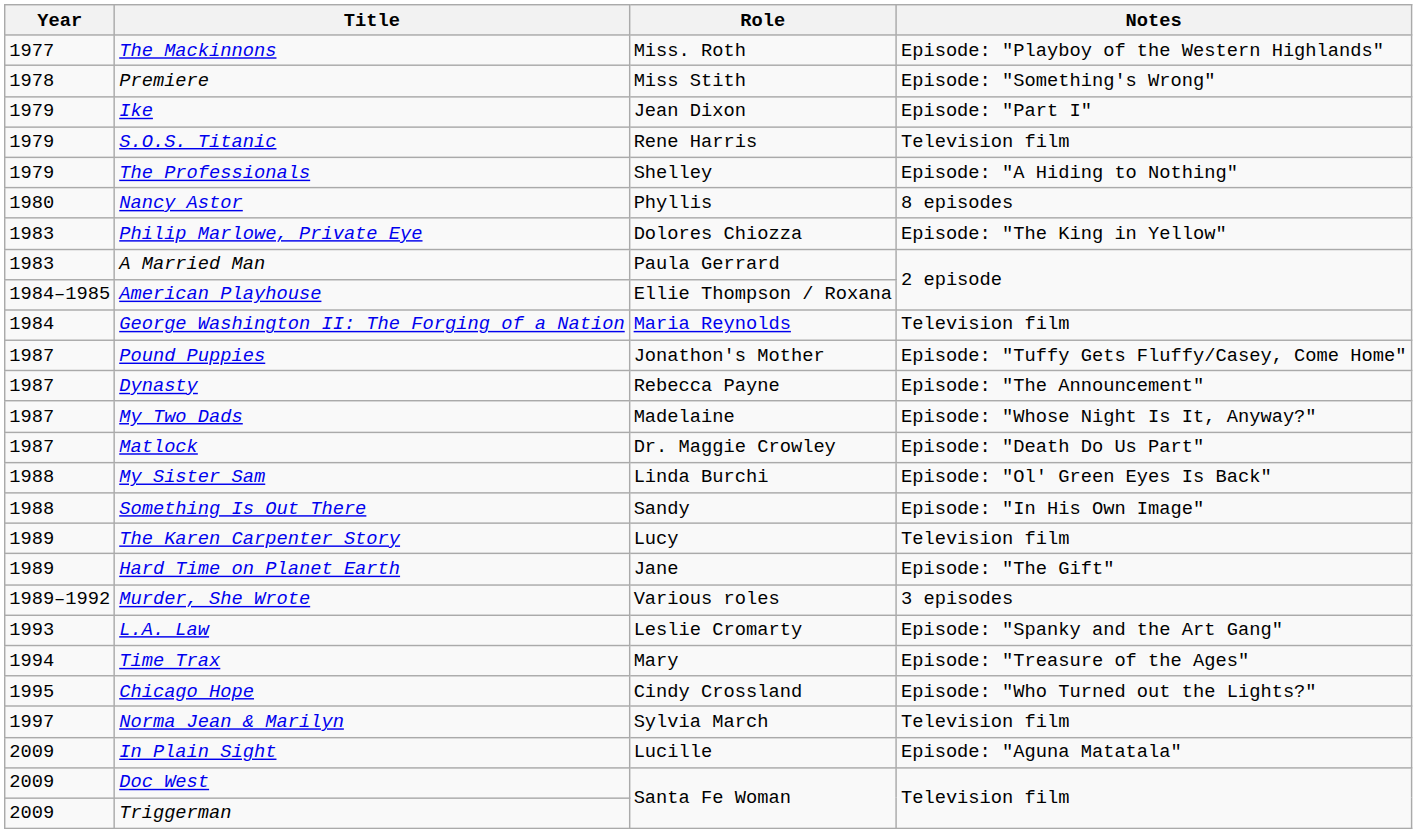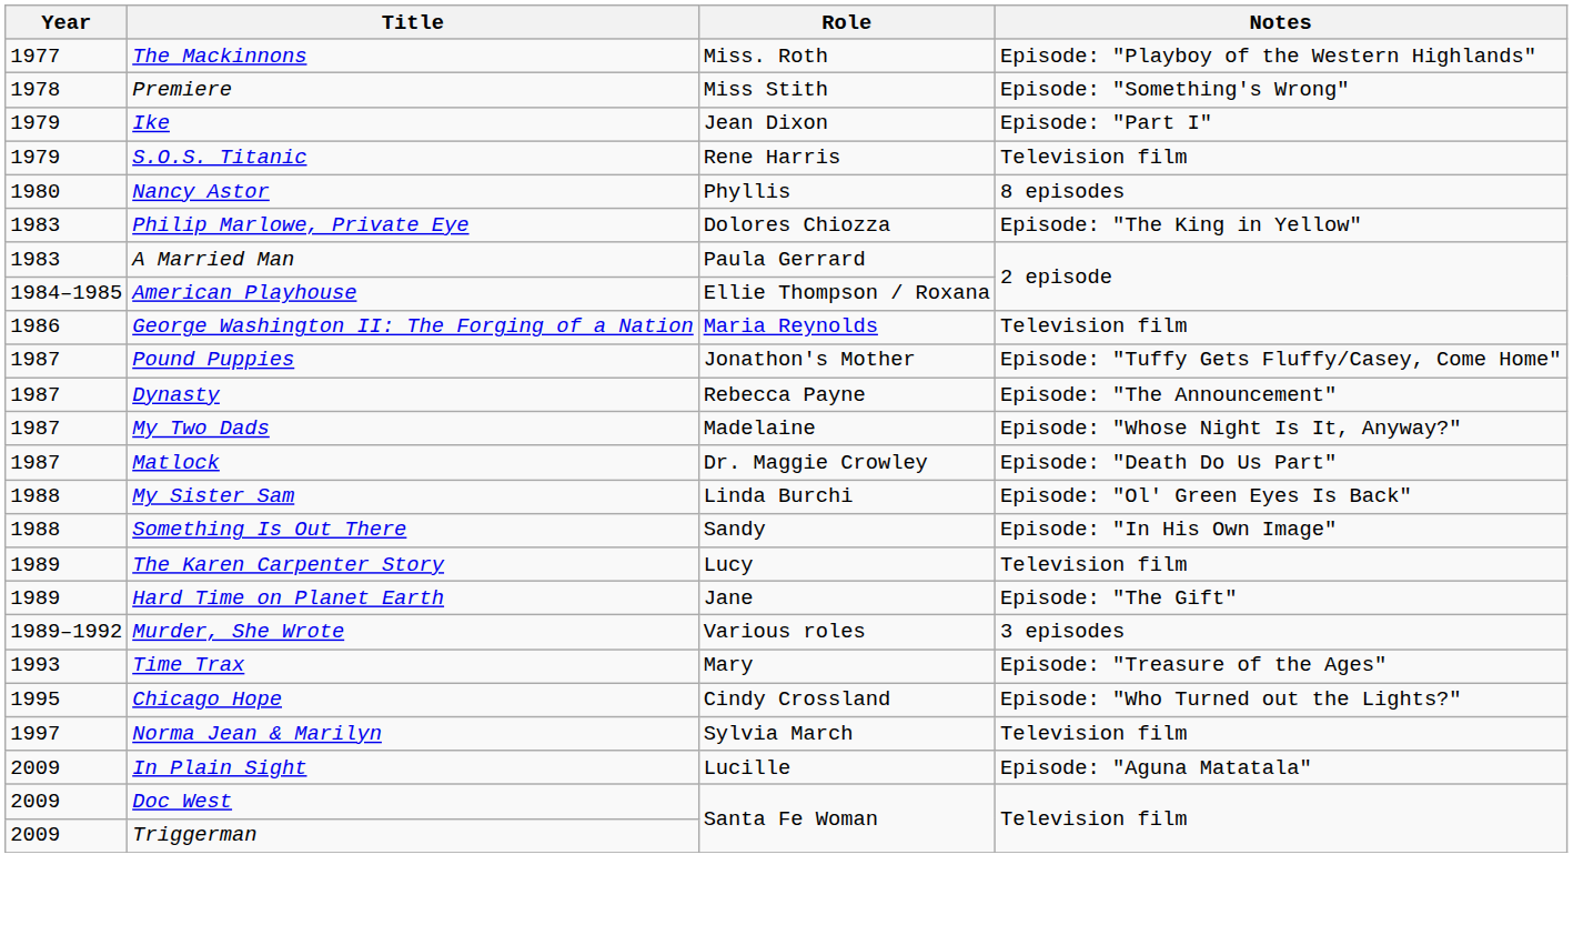 <table class="wikitable sortable">
 <tr>
 <th>Year</th>
 <th>Title</th>
 <th>Role</th>
 <th>Notes</th>
 </tr>
 <tr>
 <td>1977</td>
 <td><em><a href='#'>The Mackinnons</a></em></td>
 <td>Miss. Roth</td>
 <td>Episode: "Playboy of the Western Highlands"</td>
 </tr>
 <tr>
 <td>1978</td>
 <td><em>Premiere</em></td>
 <td>Miss Stith</td>
 <td>Episode: "Something's Wrong"</td>
 </tr>
 <tr>
 <td>1979</td>
 <td><a href='#'><em>Ike</em></a></td>
 <td>Jean Dixon</td>
 <td>Episode: "Part I"</td>
 </tr>
 <tr>
 <td>1979</td>
 <td><em><a href='#'>S.O.S. Titanic</a></em></td>
 <td>Rene Harris</td>
 <td>Television film</td>
 </tr>
 <tr>
-<td>1979</td>
-<td><a href='#'><em>The Professionals</em></a></td>
-<td>Shelley</td>
-<td>Episode: "A Hiding to Nothing"</td>
-</tr>
-<tr>
 <td>1980</td>
 <td><a href='#'><em>Nancy Astor</em></a></td>
 <td>Phyllis</td>
 <td>8 episodes</td>
 </tr>
 <tr>
 <td>1983</td>
 <td><em><a href='#'>Philip Marlowe, Private Eye</a></em></td>
 <td>Dolores Chiozza</td>
 <td>Episode: "The King in Yellow"</td>
 </tr>
 <tr>
 <td>1983</td>
 <td><em>A Married Man</em></td>
 <td>Paula Gerrard</td>
 <td rowspan="2">2 episode</td>
 </tr>
 <tr>
 <td>1984–1985</td>
 <td><em><a href='#'>American Playhouse</a></em></td>
 <td>Ellie Thompson / Roxana</td>
 </tr>
 <tr>
-<td>1984</td>
+<td>1986</td>
 <td><em><a href='#'>George Washington II: The Forging of a Nation</a></em></td>
 <td><a href='#'>Maria Reynolds</a></td>
 <td>Television film</td>
 </tr>
 <tr>
 <td>1987</td>
 <td><a href='#'><em>Pound Puppies</em></a></td>
 <td>Jonathon's Mother</td>
 <td>Episode: "Tuffy Gets Fluffy/Casey, Come Home"</td>
 </tr>
 <tr>
 <td>1987</td>
 <td><a href='#'><em>Dynasty</em></a></td>
 <td>Rebecca Payne</td>
 <td>Episode: "The Announcement"</td>
 </tr>
 <tr>
 <td>1987</td>
 <td><em><a href='#'>My Two Dads</a></em></td>
 <td>Madelaine</td>
 <td>Episode: "Whose Night Is It, Anyway?"</td>
 </tr>
 <tr>
 <td>1987</td>
 <td><a href='#'><em>Matlock</em></a></td>
 <td>Dr. Maggie Crowley</td>
 <td>Episode: "Death Do Us Part"</td>
 </tr>
 <tr>
 <td>1988</td>
 <td><em><a href='#'>My Sister Sam</a></em></td>
 <td>Linda Burchi</td>
 <td>Episode: "Ol' Green Eyes Is Back"</td>
 </tr>
 <tr>
 <td>1988</td>
 <td><em><a href='#'>Something Is Out There</a></em></td>
 <td>Sandy</td>
 <td>Episode: "In His Own Image"</td>
 </tr>
 <tr>
 <td>1989</td>
 <td><em><a href='#'>The Karen Carpenter Story</a></em></td>
 <td>Lucy</td>
 <td>Television film</td>
 </tr>
 <tr>
 <td>1989</td>
 <td><em><a href='#'>Hard Time on Planet Earth</a></em></td>
 <td>Jane</td>
 <td>Episode: "The Gift"</td>
 </tr>
 <tr>
 <td>1989–1992</td>
 <td><em><a href='#'>Murder, She Wrote</a></em></td>
 <td>Various roles</td>
 <td>3 episodes</td>
 </tr>
 <tr>
 <td>1993</td>
-<td><em><a href='#'>L.A. Law</a></em></td>
-<td>Leslie Cromarty</td>
-<td>Episode: "Spanky and the Art Gang"</td>
-</tr>
-<tr>
-<td>1994</td>
 <td><em><a href='#'>Time Trax</a></em></td>
 <td>Mary</td>
 <td>Episode: "Treasure of the Ages"</td>
 </tr>
 <tr>
 <td>1995</td>
 <td><em><a href='#'>Chicago Hope</a></em></td>
 <td>Cindy Crossland</td>
 <td>Episode: "Who Turned out the Lights?"</td>
 </tr>
 <tr>
 <td>1997</td>
 <td><em><a href='#'>Norma Jean & Marilyn</a></em></td>
 <td>Sylvia March</td>
 <td>Television film</td>
 </tr>
 <tr>
 <td>2009</td>
 <td><em><a href='#'>In Plain Sight</a></em></td>
 <td>Lucille</td>
 <td>Episode: "Aguna Matatala"</td>
 </tr>
 <tr>
 <td>2009</td>
 <td><a href='#'><em>Doc West</em></a></td>
 <td rowspan="2">Santa Fe Woman</td>
 <td rowspan="2">Television film</td>
 </tr>
 <tr>
 <td>2009</td>
 <td><em>Triggerman</em></td>
 </tr>
 </table>
